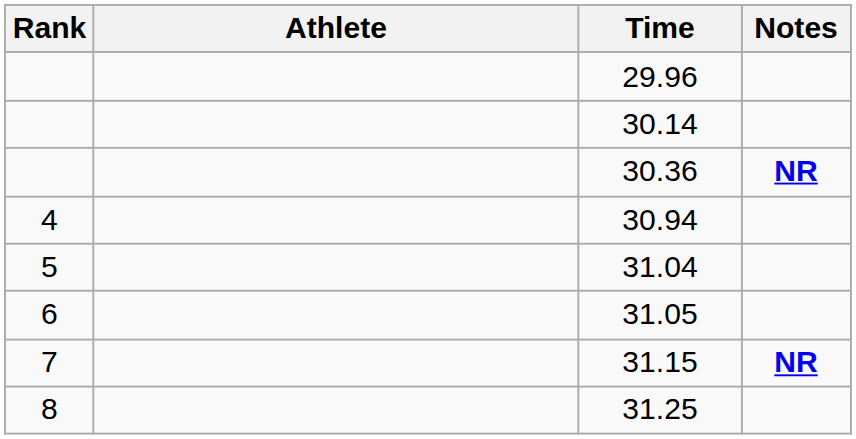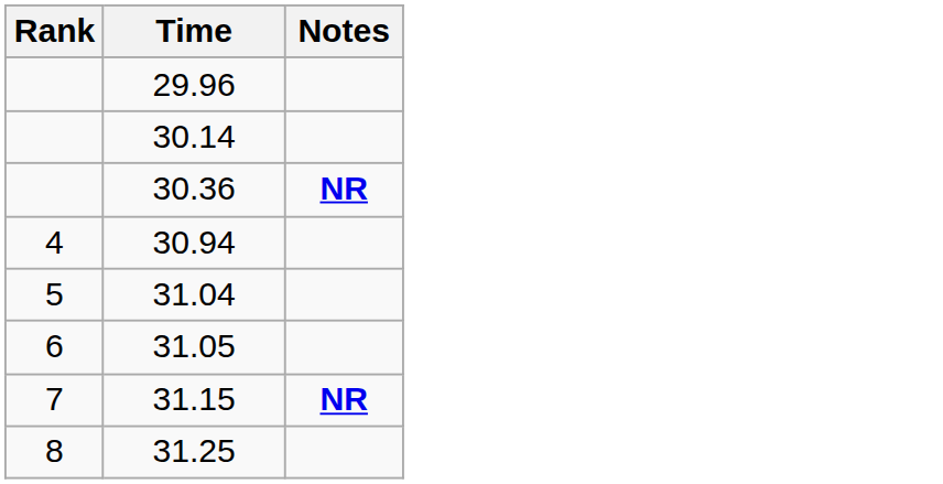 <table class="wikitable" style="text-align:center">
 <tr>
 <th width=40>Rank</th>
-<th width=250>Athlete</th>
 <th width=80>Time</th>
 <th width=50>Notes</th>
 </tr>
 <tr>
 <td></td>
-<td align=left></td>
 <td>29.96</td>
 <td></td>
 </tr>
 <tr>
 <td></td>
-<td align=left></td>
 <td>30.14</td>
 <td></td>
 </tr>
 <tr>
 <td></td>
-<td align=left></td>
 <td>30.36</td>
 <td><strong><a href='#'>NR</a></strong></td>
 </tr>
 <tr>
 <td>4</td>
-<td align=left></td>
 <td>30.94</td>
 <td></td>
 </tr>
 <tr>
 <td>5</td>
-<td align=left></td>
 <td>31.04</td>
 <td></td>
 </tr>
 <tr>
 <td>6</td>
-<td align=left></td>
 <td>31.05</td>
 <td></td>
 </tr>
 <tr>
 <td>7</td>
-<td align=left></td>
 <td>31.15</td>
 <td><strong><a href='#'>NR</a></strong></td>
 </tr>
 <tr>
 <td>8</td>
-<td align=left></td>
 <td>31.25</td>
 <td></td>
 </tr>
 </table>
